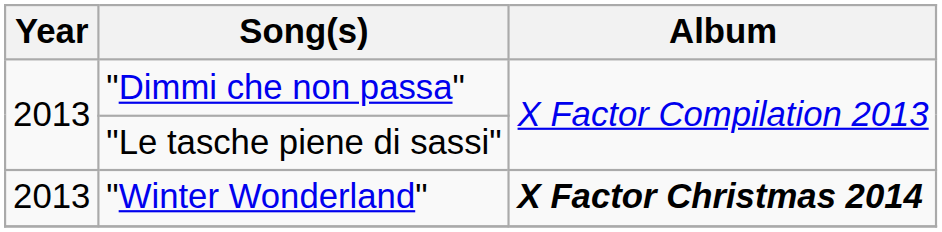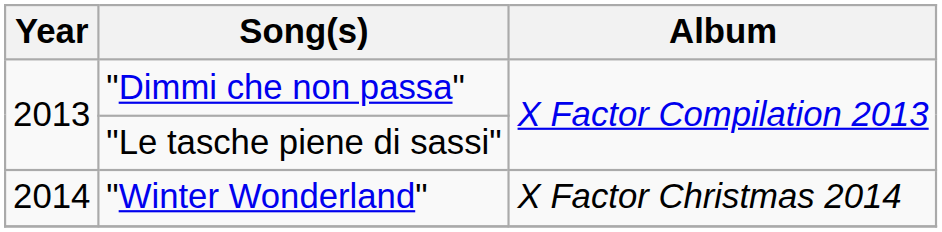 <table class="wikitable">
 <tr>
 <th>Year</th>
 <th>Song(s)</th>
 <th>Album</th>
 </tr>
 <tr>
 <td rowspan="2">2013</td>
 <td>"<a href='#'>Dimmi che non passa</a>"</td>
 <td rowspan="2"><em><a href='#'>X Factor Compilation 2013</a></em></td>
 </tr>
 <tr>
 <td>"Le tasche piene di sassi"</td>
 </tr>
 <tr>
-<td>2013</td>
+<td>2014</td>
 <td>"<a href='#'>Winter Wonderland</a>"</td>
-<td><strong><em>X Factor Christmas 2014</em></strong></td>
+<td><em>X Factor Christmas 2014</em></td>
 </tr>
 <tr>
 </tr>
 </table>
